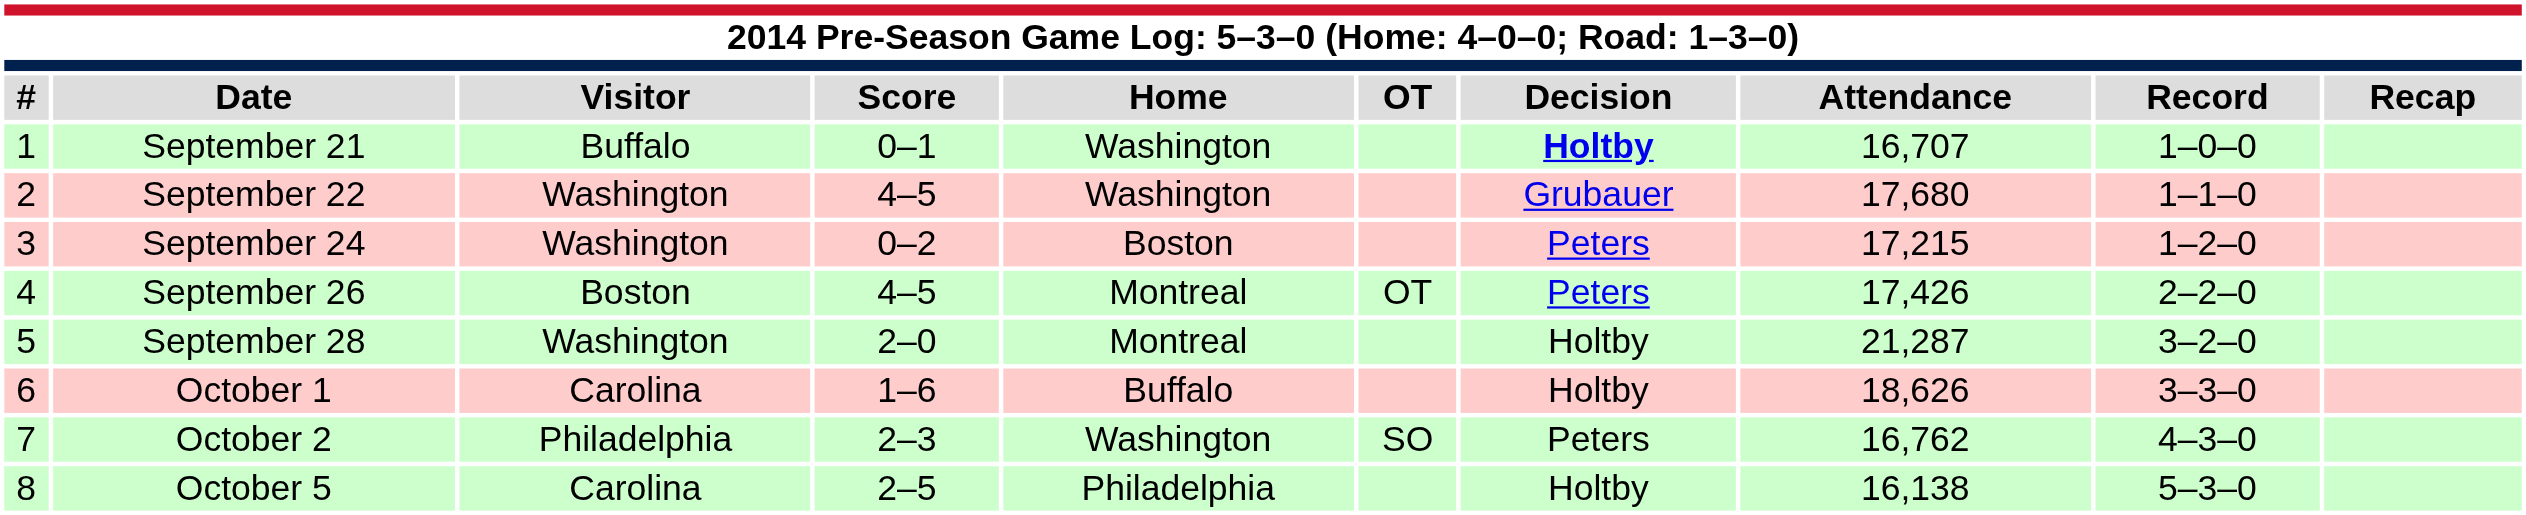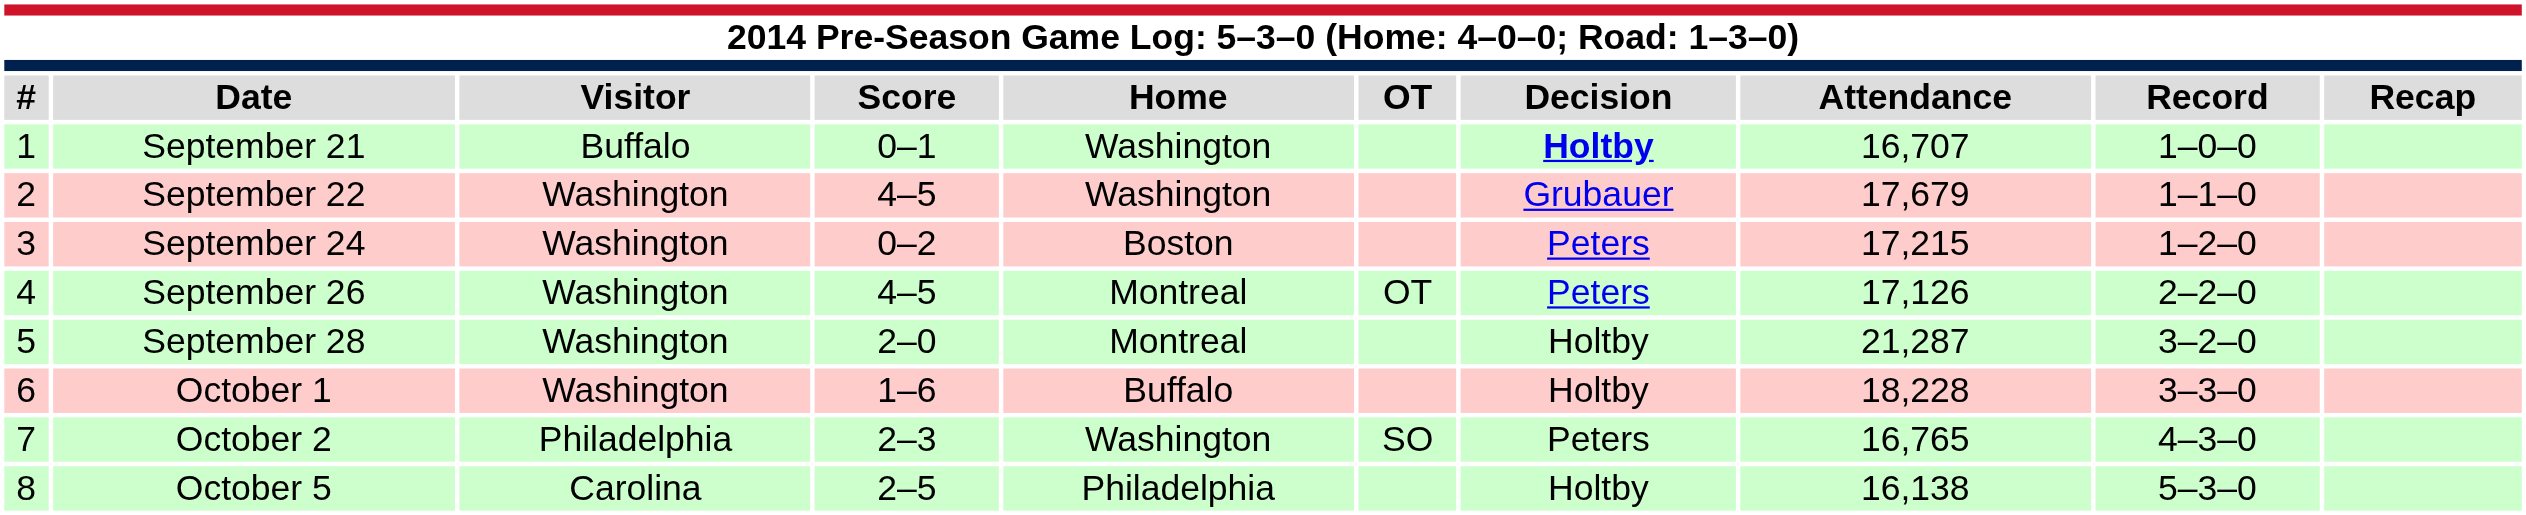 <table class="toccolours collapsible collapsed" style="width:90%; clear:both; margin:1.5em auto; text-align:center;">
 <tr>
 <th colspan=10 style="background:#fff; border-top:#CF132B 5px solid; border-bottom:#00214E 5px solid;">2014 Pre-Season Game Log: 5–3–0 (Home: 4–0–0; Road: 1–3–0)</th>
 </tr>
 <tr style="text-align:center; background:#ddd;">
 <th>#</th>
 <th>Date</th>
 <th>Visitor</th>
 <th>Score</th>
 <th>Home</th>
 <th>OT</th>
 <th>Decision</th>
 <th>Attendance</th>
 <th>Record</th>
 <th>Recap</th>
 </tr>
 <tr style="text-align:center; background:#cfc;">
 <td>1</td>
 <td>September 21</td>
 <td>Buffalo</td>
 <td>0–1</td>
 <td>Washington</td>
 <td></td>
 <td><strong><a href='#'>Holtby</a></strong></td>
 <td>16,707</td>
 <td>1–0–0</td>
 <td></td>
 </tr>
 <tr style="text-align:center; background:#fcc;">
 <td>2</td>
 <td>September 22</td>
 <td>Washington</td>
 <td>4–5</td>
 <td>Washington</td>
 <td></td>
 <td><a href='#'>Grubauer</a></td>
-<td>17,680</td>
+<td>17,679</td>
 <td>1–1–0</td>
 <td></td>
 </tr>
 <tr style="text-align:center; background:#fcc;">
 <td>3</td>
 <td>September 24</td>
 <td>Washington</td>
 <td>0–2</td>
 <td>Boston</td>
 <td></td>
 <td><a href='#'>Peters</a></td>
 <td>17,215</td>
 <td>1–2–0</td>
 <td></td>
 </tr>
 <tr style="text-align:center; background:#cfc;">
 <td>4</td>
 <td>September 26</td>
-<td>Boston</td>
+<td>Washington</td>
 <td>4–5</td>
 <td>Montreal</td>
 <td>OT</td>
 <td><a href='#'>Peters</a></td>
-<td>17,426</td>
+<td>17,126</td>
 <td>2–2–0</td>
 <td></td>
 </tr>
 <tr style="text-align:center; background:#cfc;">
 <td>5</td>
 <td>September 28</td>
 <td>Washington</td>
 <td>2–0</td>
 <td>Montreal</td>
 <td></td>
 <td>Holtby</td>
 <td>21,287</td>
 <td>3–2–0</td>
 <td></td>
 </tr>
 <tr style="text-align:center; background:#fcc;">
 <td>6</td>
 <td>October 1</td>
-<td>Carolina</td>
+<td>Washington</td>
 <td>1–6</td>
 <td>Buffalo</td>
 <td></td>
 <td>Holtby</td>
-<td>18,626</td>
+<td>18,228</td>
 <td>3–3–0</td>
 <td></td>
 </tr>
 <tr style="text-align:center; background:#cfc;">
 <td>7</td>
 <td>October 2</td>
 <td>Philadelphia</td>
 <td>2–3</td>
 <td>Washington</td>
 <td>SO</td>
 <td>Peters</td>
-<td>16,762</td>
+<td>16,765</td>
 <td>4–3–0</td>
 <td></td>
 </tr>
 <tr style="text-align:center; background:#cfc;">
 <td>8</td>
 <td>October 5</td>
 <td>Carolina</td>
 <td>2–5</td>
 <td>Philadelphia</td>
 <td></td>
 <td>Holtby</td>
 <td>16,138</td>
 <td>5–3–0</td>
 <td></td>
 </tr>
 </table>
